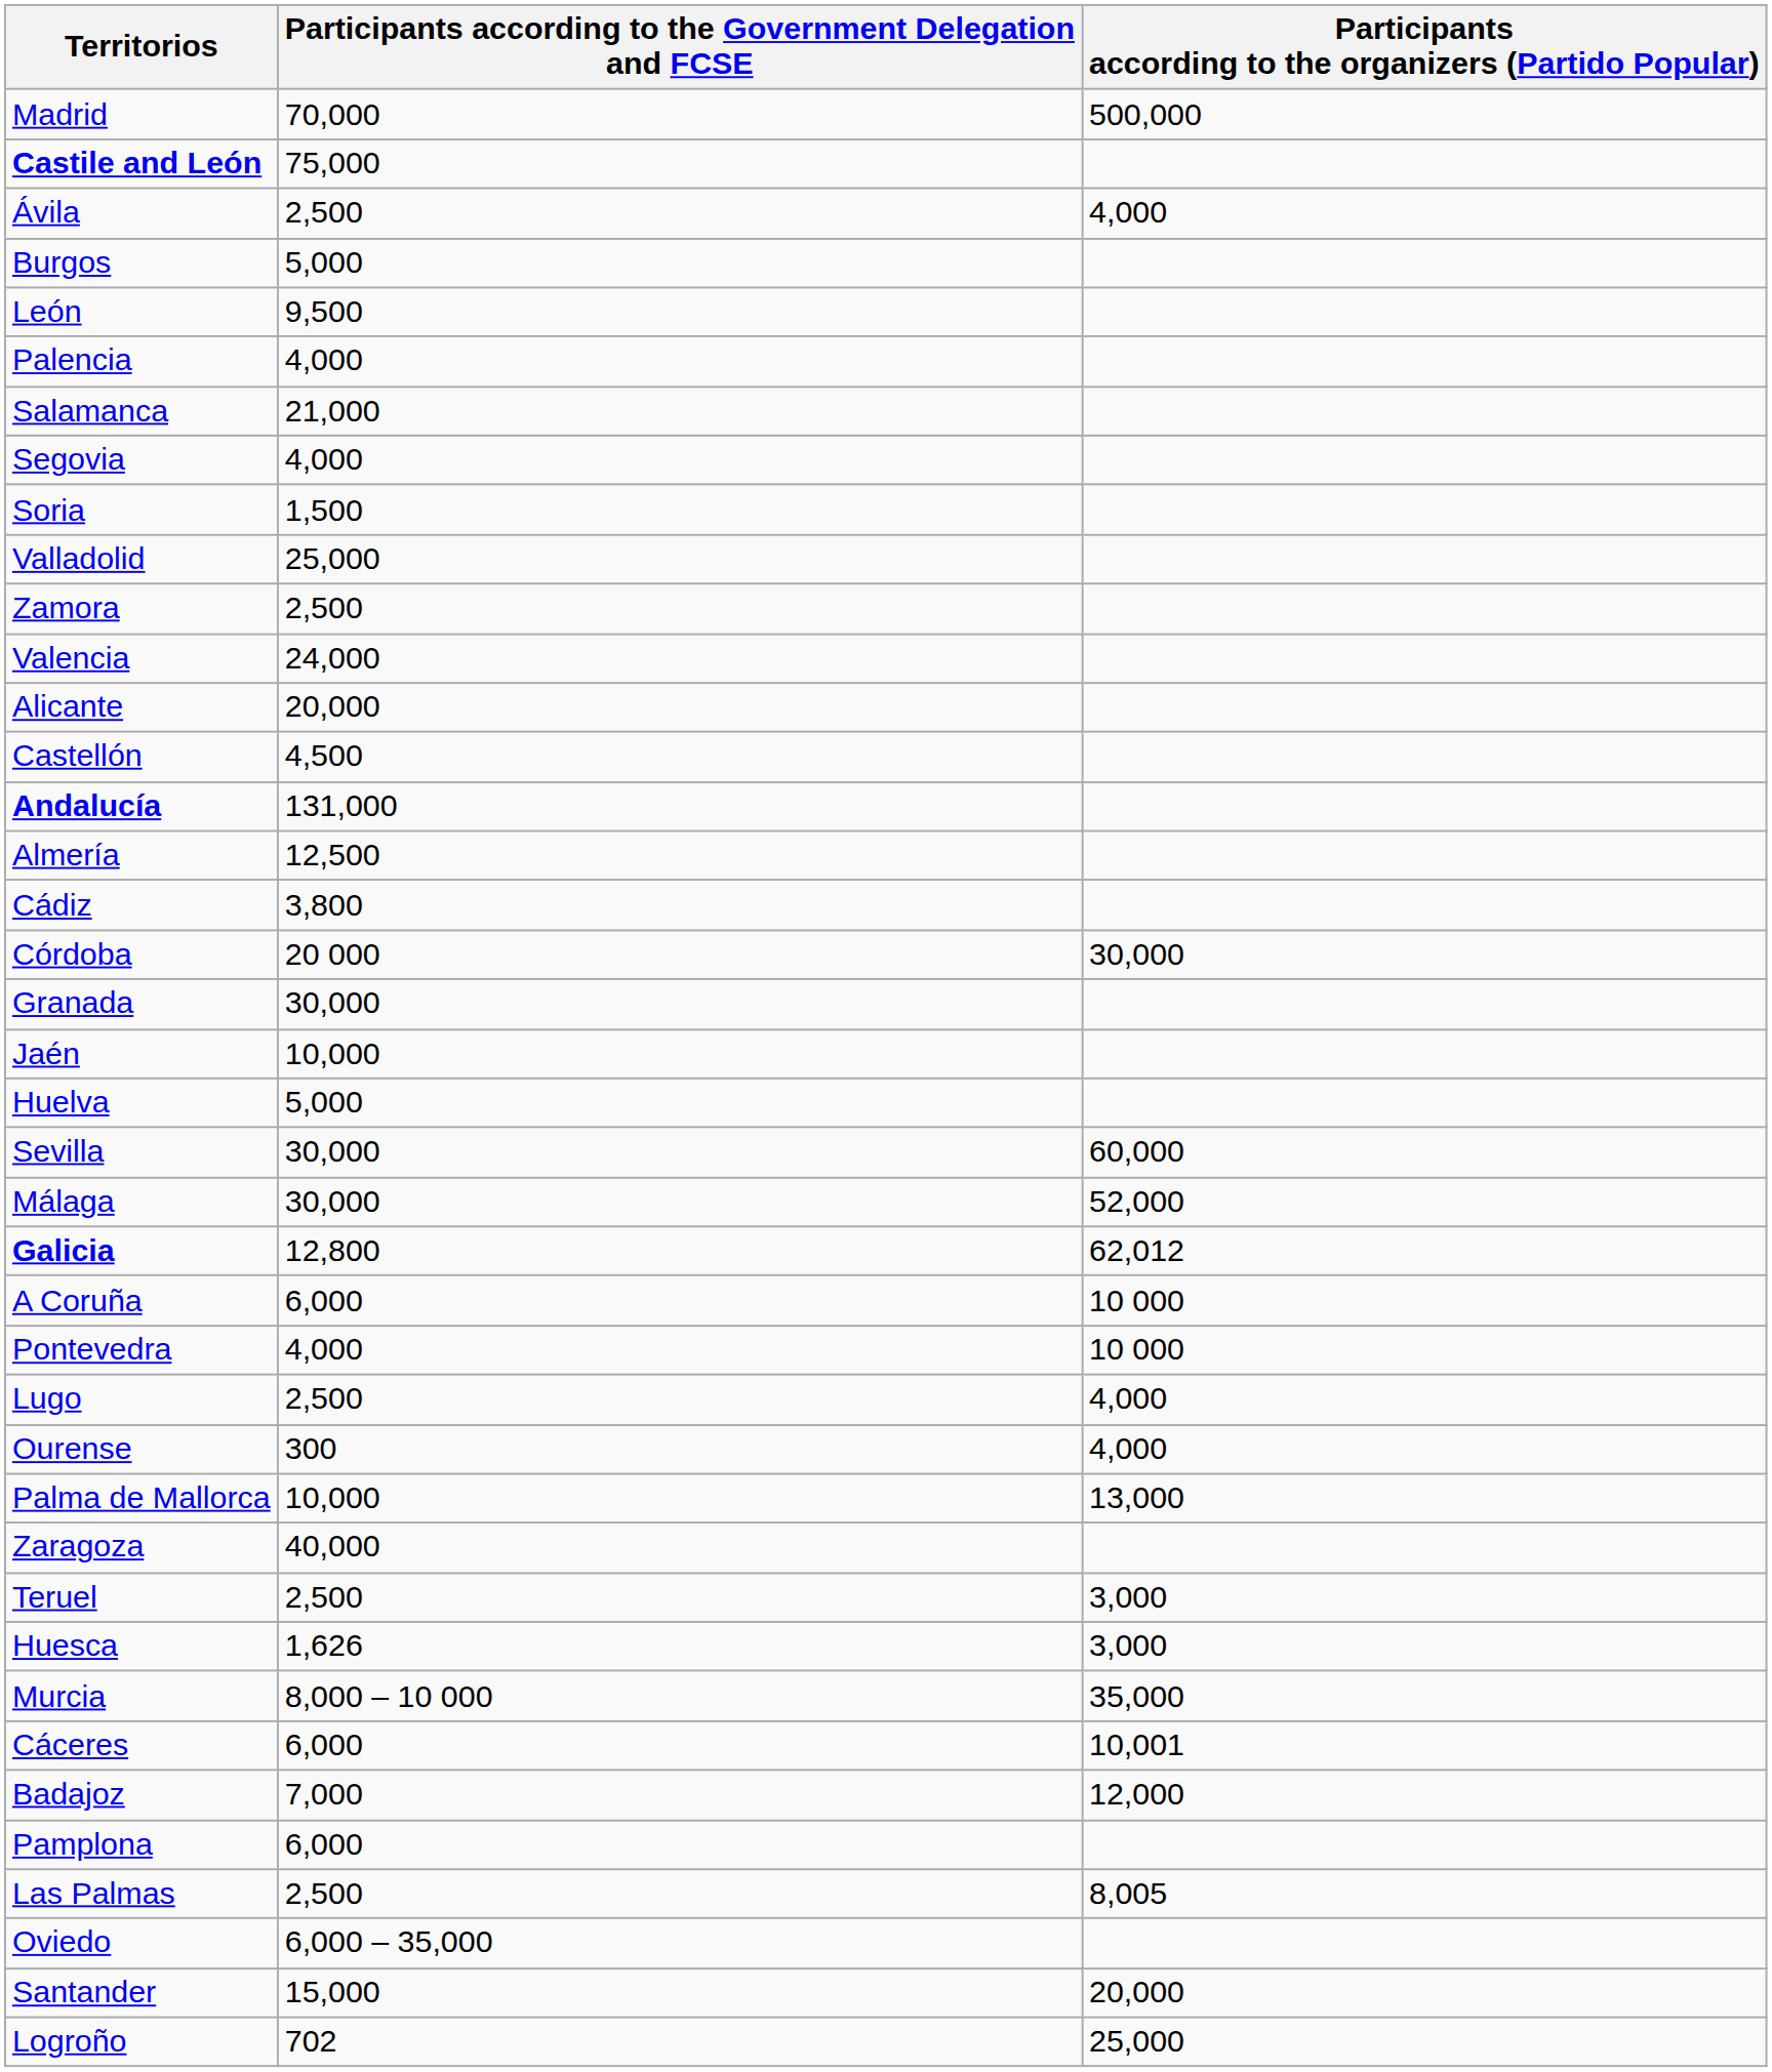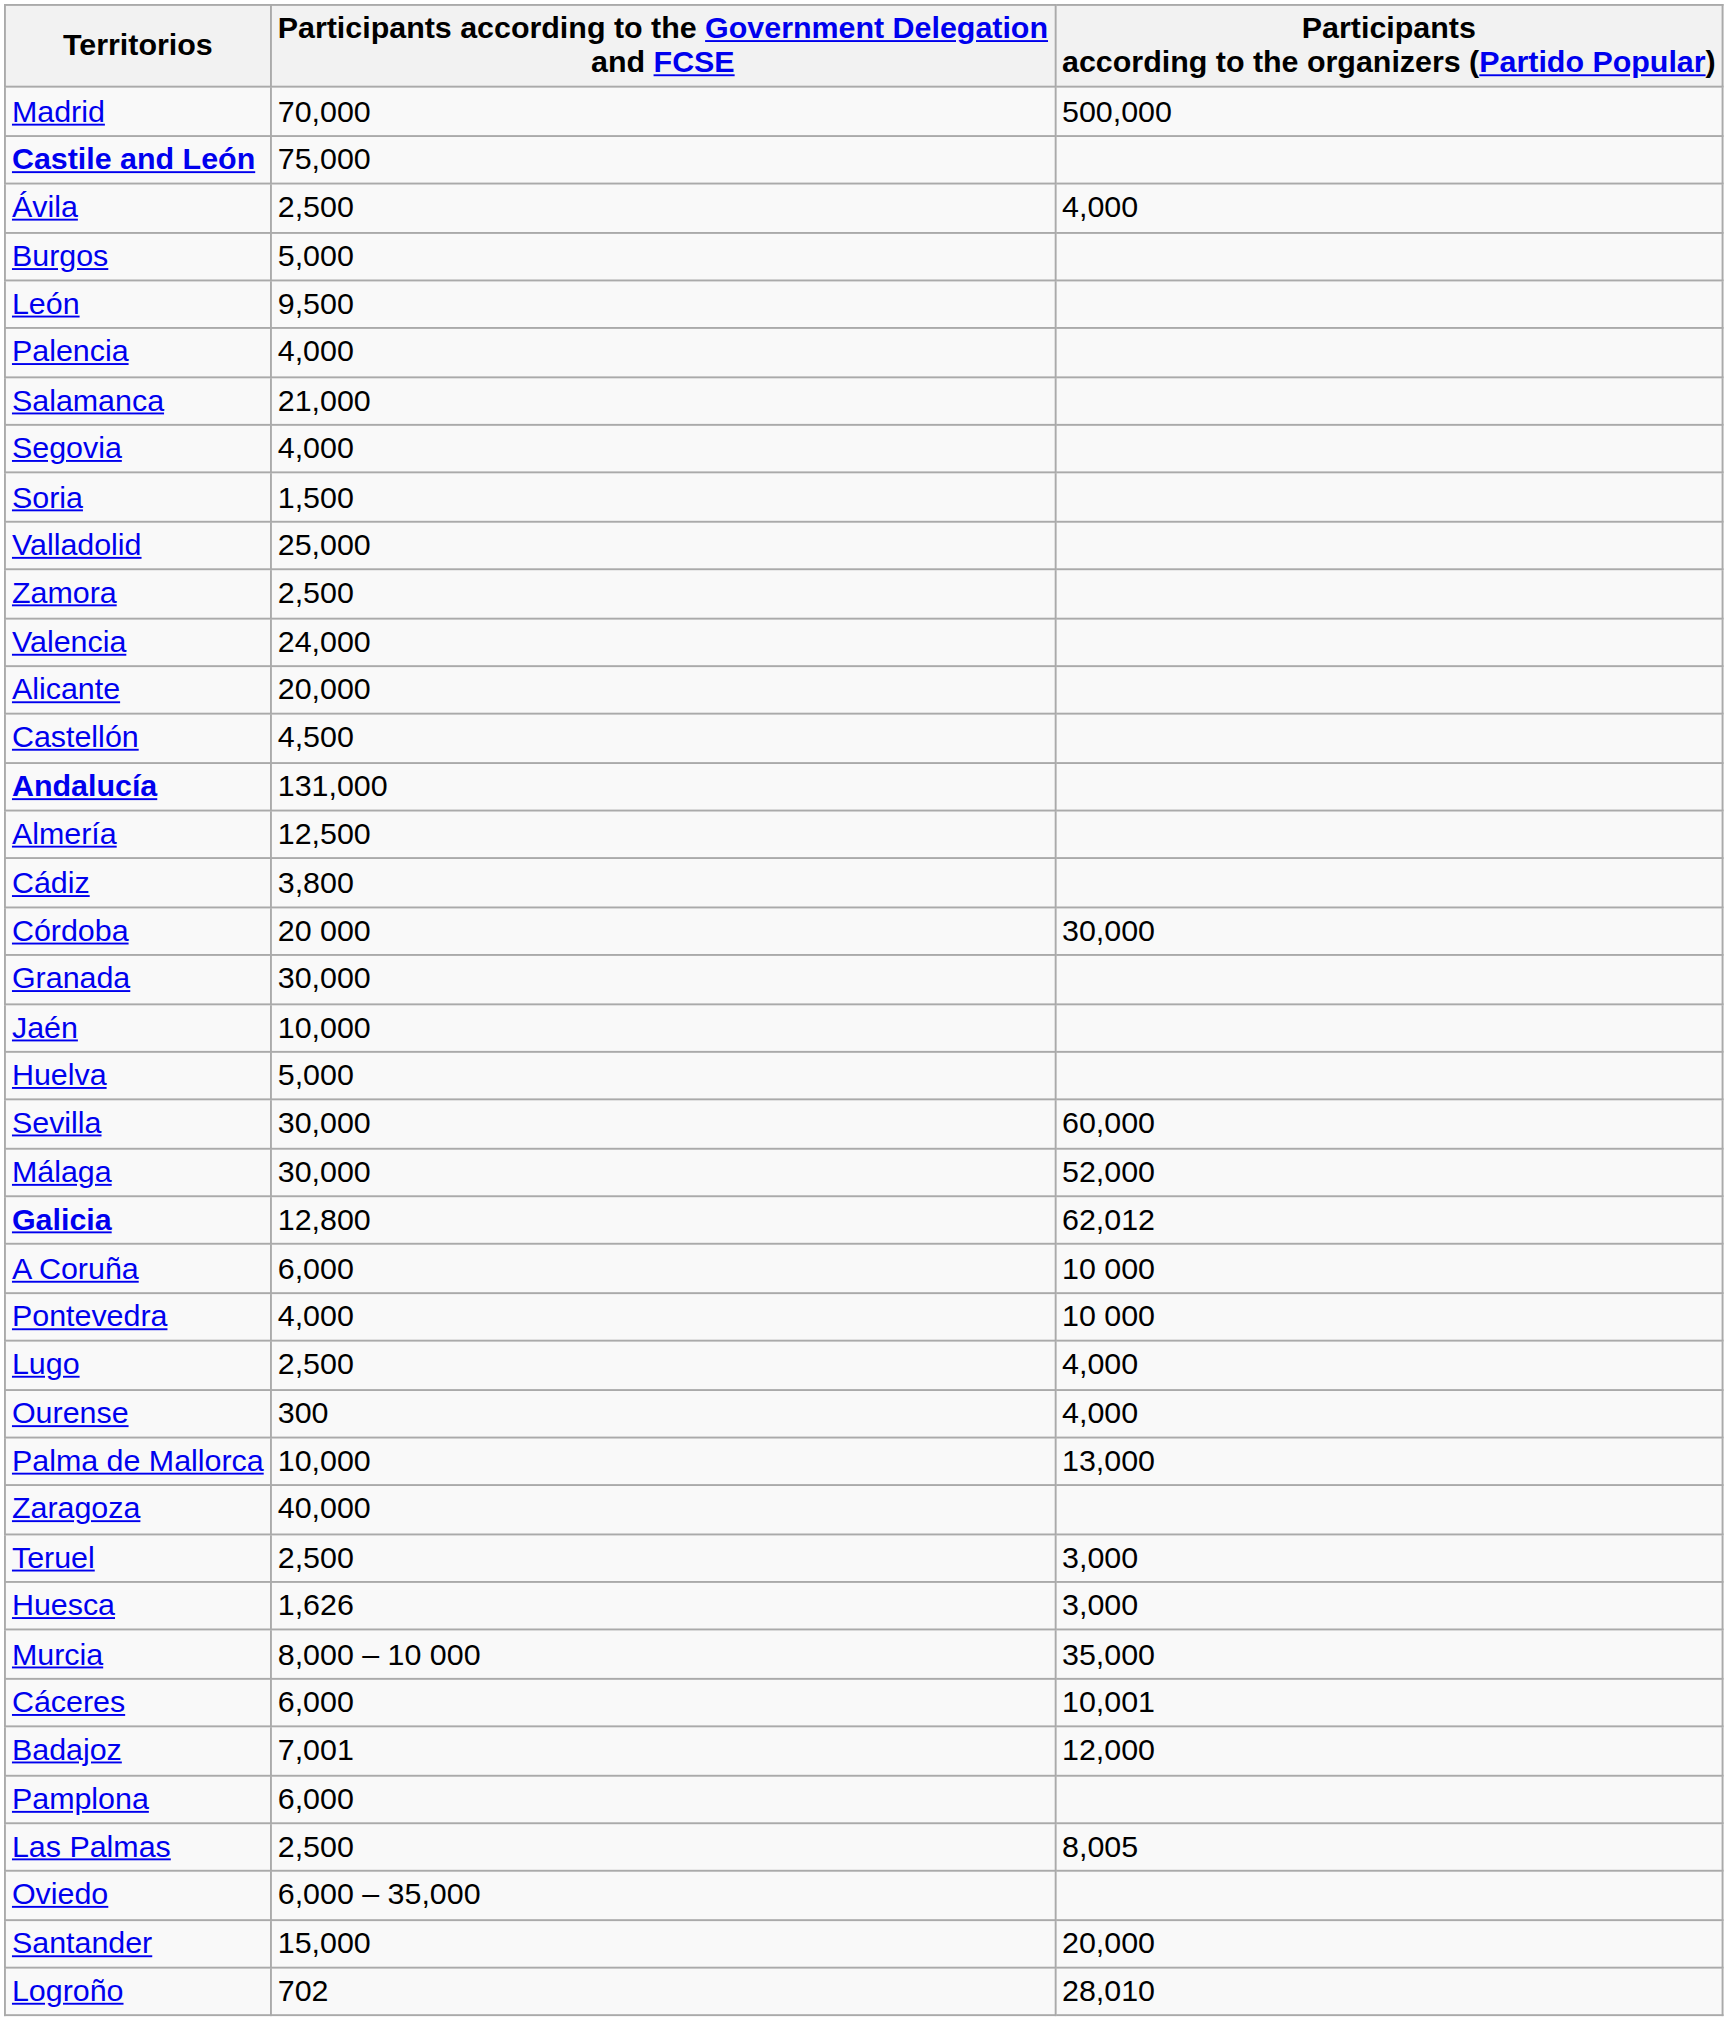 <table class="wikitable">
 <tr>
 <th>Territorios</th>
 <th>Participants according to the <a href='#'>Government Delegation</a><br>and <a href='#'>FCSE</a></th>
 <th>Participants<br>according to the organizers (<a href='#'>Partido Popular</a>)</th>
 </tr>
 <tr>
 <td><a href='#'>Madrid</a></td>
 <td>70,000</td>
 <td>500,000</td>
 </tr>
 <tr>
 <td><strong><a href='#'>Castile and León</a></strong></td>
 <td>75,000</td>
 <td></td>
 </tr>
 <tr>
 <td><a href='#'>Ávila</a></td>
 <td>2,500</td>
 <td>4,000</td>
 </tr>
 <tr>
 <td><a href='#'>Burgos</a></td>
 <td>5,000</td>
 <td></td>
 </tr>
 <tr>
 <td><a href='#'>León</a></td>
 <td>9,500</td>
 <td></td>
 </tr>
 <tr>
 <td><a href='#'>Palencia</a></td>
 <td>4,000</td>
 <td></td>
 </tr>
 <tr>
 <td><a href='#'>Salamanca</a></td>
 <td>21,000</td>
 <td></td>
 </tr>
 <tr>
 <td><a href='#'>Segovia</a></td>
 <td>4,000</td>
 <td></td>
 </tr>
 <tr>
 <td><a href='#'>Soria</a></td>
 <td>1,500</td>
 <td></td>
 </tr>
 <tr>
 <td><a href='#'>Valladolid</a></td>
 <td>25,000</td>
 <td></td>
 </tr>
 <tr>
 <td><a href='#'>Zamora</a></td>
 <td>2,500</td>
 <td></td>
 </tr>
 <tr>
 <td><a href='#'>Valencia</a></td>
 <td>24,000</td>
 <td></td>
 </tr>
 <tr>
 <td><a href='#'>Alicante</a></td>
 <td>20,000</td>
 <td></td>
 </tr>
 <tr>
 <td><a href='#'>Castellón</a></td>
 <td>4,500</td>
 <td></td>
 </tr>
 <tr>
 <td><strong><a href='#'>Andalucía</a></strong></td>
 <td>131,000</td>
 <td></td>
 </tr>
 <tr>
 <td><a href='#'>Almería</a></td>
 <td>12,500</td>
 <td></td>
 </tr>
 <tr>
 <td><a href='#'>Cádiz</a></td>
 <td>3,800</td>
 <td></td>
 </tr>
 <tr>
 <td><a href='#'>Córdoba</a></td>
 <td>20 000</td>
 <td>30,000</td>
 </tr>
 <tr>
 <td><a href='#'>Granada</a></td>
 <td>30,000</td>
 <td></td>
 </tr>
 <tr>
 <td><a href='#'>Jaén</a></td>
 <td>10,000</td>
 <td></td>
 </tr>
 <tr>
 <td><a href='#'>Huelva</a></td>
 <td>5,000</td>
 <td></td>
 </tr>
 <tr>
 <td><a href='#'>Sevilla</a></td>
 <td>30,000</td>
 <td>60,000</td>
 </tr>
 <tr>
 <td><a href='#'>Málaga</a></td>
 <td>30,000</td>
 <td>52,000</td>
 </tr>
 <tr>
 <td><strong><a href='#'>Galicia</a></strong></td>
 <td>12,800</td>
 <td>62,012</td>
 </tr>
 <tr>
 <td><a href='#'>A Coruña</a></td>
 <td>6,000</td>
 <td>10 000</td>
 </tr>
 <tr>
 <td><a href='#'>Pontevedra</a></td>
 <td>4,000</td>
 <td>10 000</td>
 </tr>
 <tr>
 <td><a href='#'>Lugo</a></td>
 <td>2,500</td>
 <td>4,000</td>
 </tr>
 <tr>
 <td><a href='#'>Ourense</a></td>
 <td>300</td>
 <td>4,000</td>
 </tr>
 <tr>
 <td><a href='#'>Palma de Mallorca</a></td>
 <td>10,000</td>
 <td>13,000</td>
 </tr>
 <tr>
 <td><a href='#'>Zaragoza</a></td>
 <td>40,000</td>
 <td></td>
 </tr>
 <tr>
 <td><a href='#'>Teruel</a></td>
 <td>2,500</td>
 <td>3,000</td>
 </tr>
 <tr>
 <td><a href='#'>Huesca</a></td>
 <td>1,626</td>
 <td>3,000</td>
 </tr>
 <tr>
 <td><a href='#'>Murcia</a></td>
 <td>8,000 – 10 000</td>
 <td>35,000</td>
 </tr>
 <tr>
 <td><a href='#'>Cáceres</a></td>
 <td>6,000</td>
 <td>10,001</td>
 </tr>
 <tr>
 <td><a href='#'>Badajoz</a></td>
-<td>7,000</td>
+<td>7,001</td>
 <td>12,000</td>
 </tr>
 <tr>
 <td><a href='#'>Pamplona</a></td>
 <td>6,000</td>
 <td></td>
 </tr>
 <tr>
 <td><a href='#'>Las Palmas</a></td>
 <td>2,500</td>
 <td>8,005</td>
 </tr>
 <tr>
 <td><a href='#'>Oviedo</a></td>
 <td>6,000 – 35,000</td>
 <td></td>
 </tr>
 <tr>
 <td><a href='#'>Santander</a></td>
 <td>15,000</td>
 <td>20,000</td>
 </tr>
 <tr>
 <td><a href='#'>Logroño</a></td>
 <td>702</td>
-<td>25,000</td>
+<td>28,010</td>
 </tr>
 </table>
